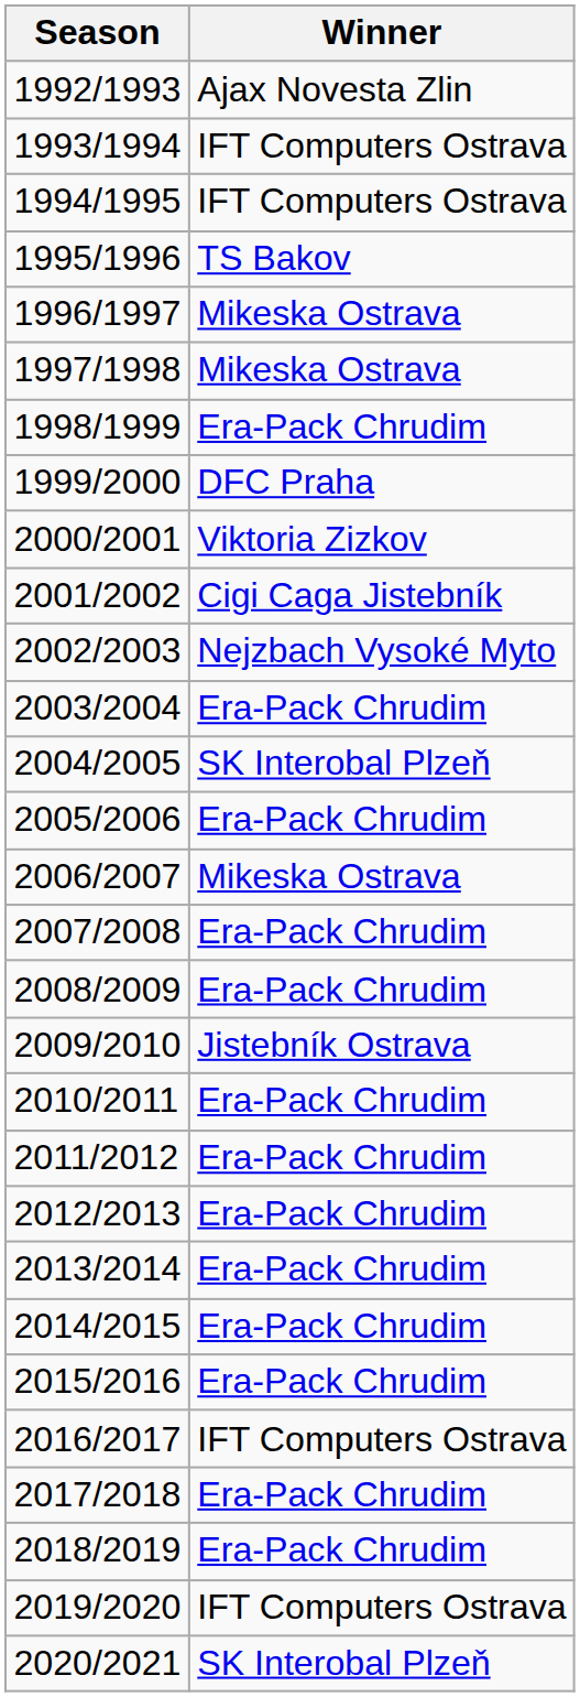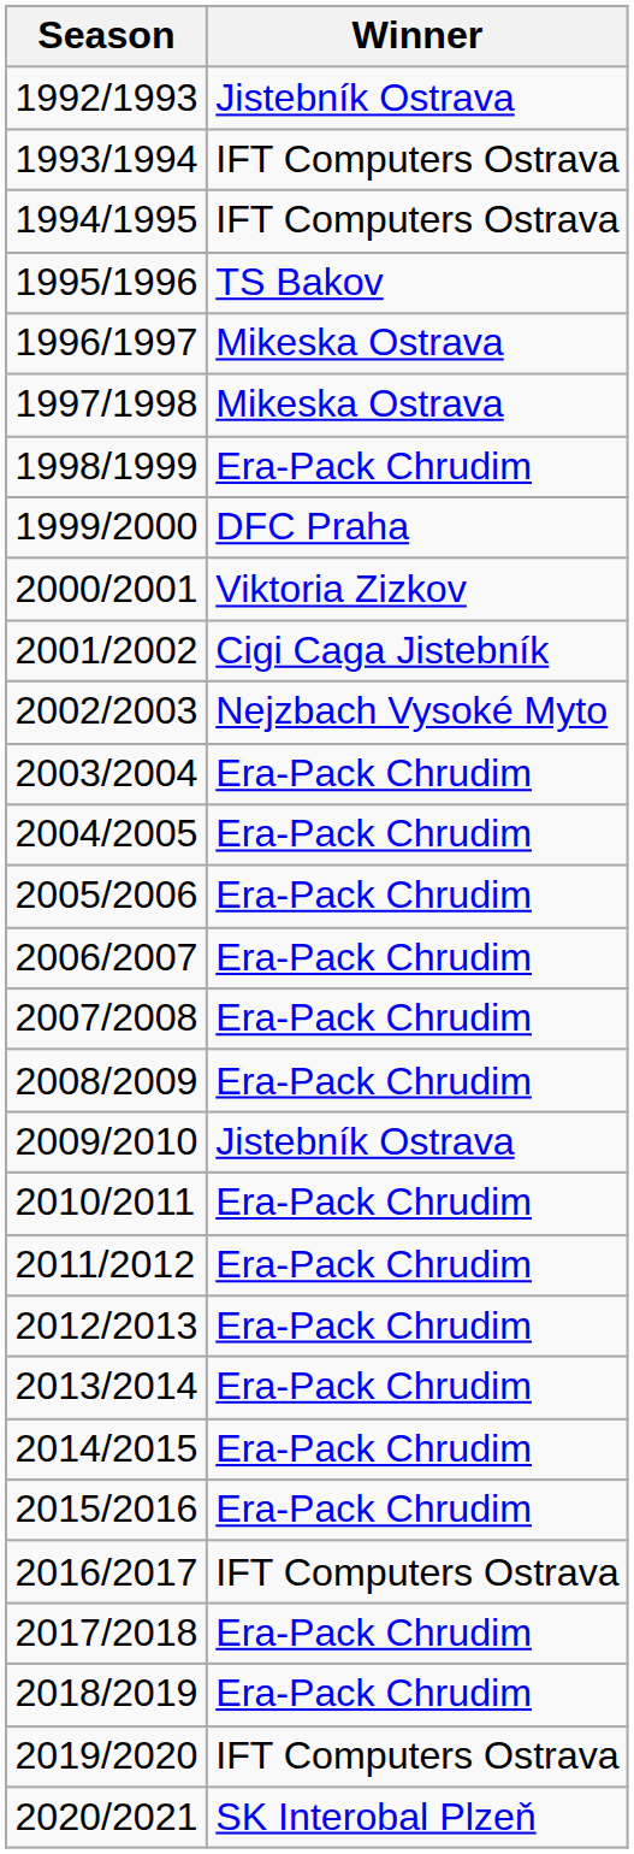 <table class="wikitable sortable">
 <tr>
 <th>Season</th>
 <th>Winner</th>
 </tr>
 <tr>
 <td>1992/1993</td>
-<td>Ajax Novesta Zlin</td>
+<td><a href='#'>Jistebník Ostrava</a></td>
 </tr>
 <tr>
 <td>1993/1994</td>
 <td>IFT Computers Ostrava</td>
 </tr>
 <tr>
 <td>1994/1995</td>
 <td>IFT Computers Ostrava</td>
 </tr>
 <tr>
 <td>1995/1996</td>
 <td><a href='#'>TS Bakov</a></td>
 </tr>
 <tr>
 <td>1996/1997</td>
 <td><a href='#'>Mikeska Ostrava</a></td>
 </tr>
 <tr>
 <td>1997/1998</td>
 <td><a href='#'>Mikeska Ostrava</a></td>
 </tr>
 <tr>
 <td>1998/1999</td>
 <td><a href='#'>Era-Pack Chrudim</a></td>
 </tr>
 <tr>
 <td>1999/2000</td>
 <td><a href='#'>DFC Praha</a></td>
 </tr>
 <tr>
 <td>2000/2001</td>
 <td><a href='#'>Viktoria Zizkov</a></td>
 </tr>
 <tr>
 <td>2001/2002</td>
 <td><a href='#'>Cigi Caga Jistebník</a></td>
 </tr>
 <tr>
 <td>2002/2003</td>
 <td><a href='#'>Nejzbach Vysoké Myto</a></td>
 </tr>
 <tr>
 <td>2003/2004</td>
 <td><a href='#'>Era-Pack Chrudim</a></td>
 </tr>
 <tr>
 <td>2004/2005</td>
-<td><a href='#'>SK Interobal Plzeň</a></td>
+<td><a href='#'>Era-Pack Chrudim</a></td>
 </tr>
 <tr>
 <td>2005/2006</td>
 <td><a href='#'>Era-Pack Chrudim</a></td>
 </tr>
 <tr>
 <td>2006/2007</td>
-<td><a href='#'>Mikeska Ostrava</a></td>
+<td><a href='#'>Era-Pack Chrudim</a></td>
 </tr>
 <tr>
 <td>2007/2008</td>
 <td><a href='#'>Era-Pack Chrudim</a></td>
 </tr>
 <tr>
 <td>2008/2009</td>
 <td><a href='#'>Era-Pack Chrudim</a></td>
 </tr>
 <tr>
 <td>2009/2010</td>
 <td><a href='#'>Jistebník Ostrava</a></td>
 </tr>
 <tr>
 <td>2010/2011</td>
 <td><a href='#'>Era-Pack Chrudim</a></td>
 </tr>
 <tr>
 <td>2011/2012</td>
 <td><a href='#'>Era-Pack Chrudim</a></td>
 </tr>
 <tr>
 <td>2012/2013</td>
 <td><a href='#'>Era-Pack Chrudim</a></td>
 </tr>
 <tr>
 <td>2013/2014</td>
 <td><a href='#'>Era-Pack Chrudim</a></td>
 </tr>
 <tr>
 <td>2014/2015</td>
 <td><a href='#'>Era-Pack Chrudim</a></td>
 </tr>
 <tr>
 <td>2015/2016</td>
 <td><a href='#'>Era-Pack Chrudim</a></td>
 </tr>
 <tr>
 <td>2016/2017</td>
 <td>IFT Computers Ostrava</td>
 </tr>
 <tr>
 <td>2017/2018</td>
 <td><a href='#'>Era-Pack Chrudim</a></td>
 </tr>
 <tr>
 <td>2018/2019</td>
 <td><a href='#'>Era-Pack Chrudim</a></td>
 </tr>
 <tr>
 <td>2019/2020</td>
 <td>IFT Computers Ostrava</td>
 </tr>
 <tr>
 <td>2020/2021</td>
 <td><a href='#'>SK Interobal Plzeň</a></td>
 </tr>
 </table>
